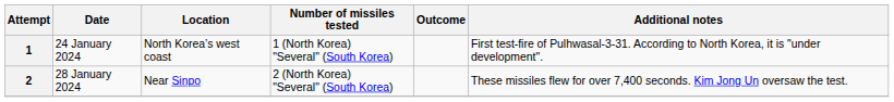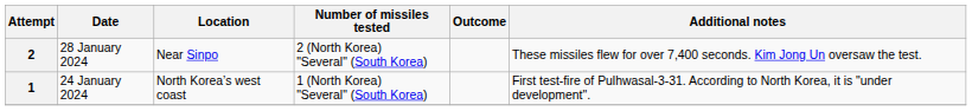 <table class="wikitable">
 <tr>
 <th scope="col">Attempt</th>
 <th scope="col">Date</th>
 <th scope="col">Location</th>
 <th scope="col">Number of missiles tested</th>
 <th scope="col">Outcome</th>
 <th scope="col">Additional notes</th>
 </tr>
 <tr>
+<th>2</th>
+<td>28 January 2024</td>
+<td>Near <a href='#'>Sinpo</a></td>
+<td>2 (North Korea) <br> "Several" (<a href='#'>South Korea</a>)</td>
+<td></td>
+<td>These missiles flew for over 7,400 seconds. <a href='#'>Kim Jong Un</a> oversaw the test.</td>
+</tr>
+<tr>
 <th scope="row">1</th>
 <td>24 January 2024</td>
 <td>North Korea’s west coast</td>
 <td>1 (North Korea) <br> "Several" (<a href='#'>South Korea</a>)</td>
 <td></td>
 <td>First test-fire of Pulhwasal-3-31. According to North Korea, it is "under development".</td>
 </tr>
 <tr>
-<th>2</th>
-<td>28 January 2024</td>
-<td>Near <a href='#'>Sinpo</a></td>
-<td>2 (North Korea) <br> "Several" (<a href='#'>South Korea</a>)</td>
-<td></td>
-<td>These missiles flew for over 7,400 seconds. <a href='#'>Kim Jong Un</a> oversaw the test.</td>
-</tr>
-<tr>
 </tr>
 </table>
